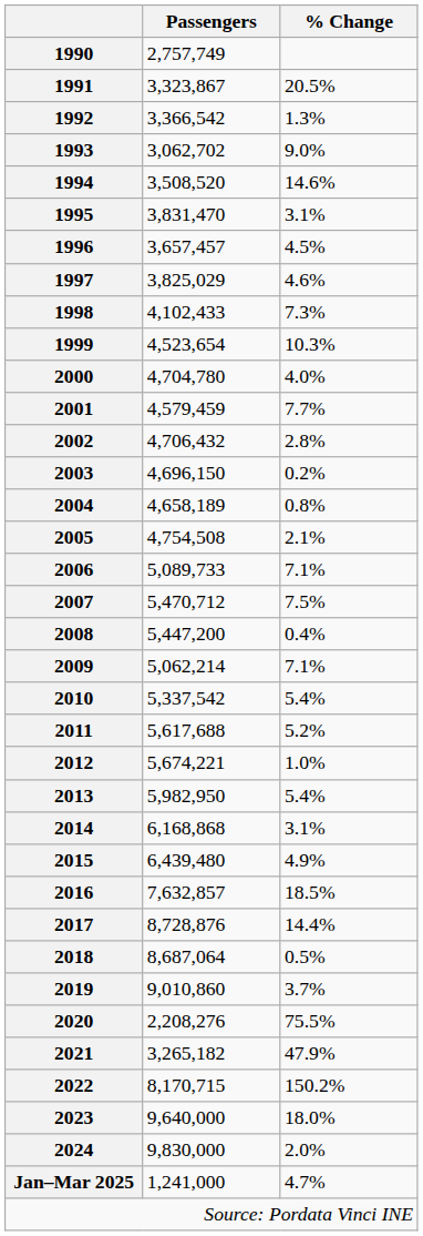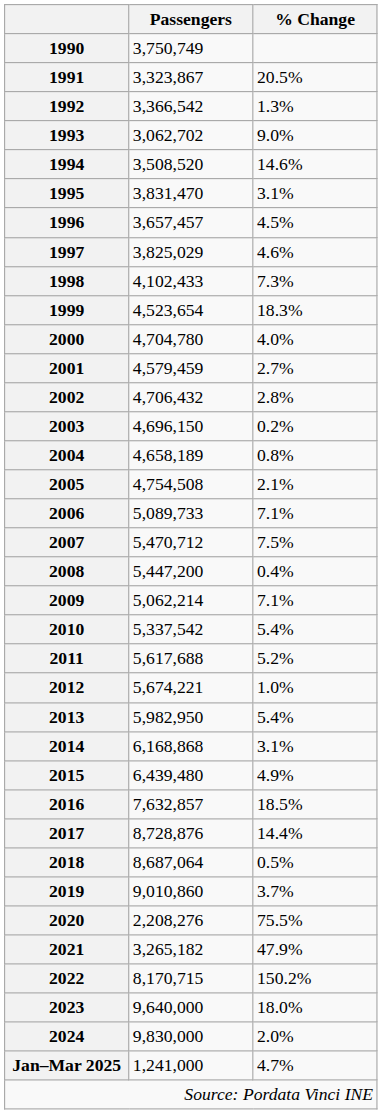 <table class="wikitable mw-collapsible mw-collapsed" style="font-size: 95%" width="align=">
 <tr valign="top">
 <th style="width:100px"></th>
 <th style="width:100px">Passengers</th>
 <th style="width:100px">% Change</th>
 </tr>
 <tr>
 <th>1990</th>
-<td>2,757,749</td>
+<td>3,750,749</td>
 <td></td>
 </tr>
 <tr>
 <th>1991</th>
 <td>3,323,867</td>
 <td> 20.5%</td>
 </tr>
 <tr>
 <th>1992</th>
 <td>3,366,542</td>
 <td> 1.3%</td>
 </tr>
 <tr>
 <th>1993</th>
 <td>3,062,702</td>
 <td> 9.0%</td>
 </tr>
 <tr>
 <th>1994</th>
 <td>3,508,520</td>
 <td> 14.6%</td>
 </tr>
 <tr>
 <th>1995</th>
 <td>3,831,470</td>
 <td> 3.1%</td>
 </tr>
 <tr>
 <th>1996</th>
 <td>3,657,457</td>
 <td> 4.5%</td>
 </tr>
 <tr>
 <th>1997</th>
 <td>3,825,029</td>
 <td> 4.6%</td>
 </tr>
 <tr>
 <th>1998</th>
 <td>4,102,433</td>
 <td> 7.3%</td>
 </tr>
 <tr>
 <th>1999</th>
 <td>4,523,654</td>
-<td> 10.3%</td>
+<td> 18.3%</td>
 </tr>
 <tr>
 <th>2000</th>
 <td>4,704,780</td>
 <td> 4.0%</td>
 </tr>
 <tr>
 <th>2001</th>
 <td>4,579,459</td>
-<td> 7.7%</td>
+<td> 2.7%</td>
 </tr>
 <tr>
 <th>2002</th>
 <td>4,706,432</td>
 <td> 2.8%</td>
 </tr>
 <tr>
 <th>2003</th>
 <td>4,696,150</td>
 <td> 0.2%</td>
 </tr>
 <tr>
 <th>2004</th>
 <td>4,658,189</td>
 <td> 0.8%</td>
 </tr>
 <tr>
 <th>2005</th>
 <td>4,754,508</td>
 <td> 2.1%</td>
 </tr>
 <tr>
 <th>2006</th>
 <td>5,089,733</td>
 <td> 7.1%</td>
 </tr>
 <tr>
 <th>2007</th>
 <td>5,470,712</td>
 <td> 7.5%</td>
 </tr>
 <tr>
 <th>2008</th>
 <td>5,447,200</td>
 <td> 0.4%</td>
 </tr>
 <tr>
 <th>2009</th>
 <td>5,062,214</td>
 <td> 7.1%</td>
 </tr>
 <tr>
 <th>2010</th>
 <td>5,337,542</td>
 <td> 5.4%</td>
 </tr>
 <tr>
 <th>2011</th>
 <td>5,617,688</td>
 <td> 5.2%</td>
 </tr>
 <tr>
 <th>2012</th>
 <td>5,674,221</td>
 <td> 1.0%</td>
 </tr>
 <tr>
 <th>2013</th>
 <td>5,982,950</td>
 <td> 5.4%</td>
 </tr>
 <tr>
 <th>2014</th>
 <td>6,168,868</td>
 <td> 3.1%</td>
 </tr>
 <tr>
 <th>2015</th>
 <td>6,439,480</td>
 <td> 4.9%</td>
 </tr>
 <tr>
 <th>2016</th>
 <td>7,632,857</td>
 <td> 18.5%</td>
 </tr>
 <tr>
 <th>2017</th>
 <td>8,728,876</td>
 <td> 14.4%</td>
 </tr>
 <tr>
 <th>2018</th>
 <td>8,687,064</td>
 <td> 0.5%</td>
 </tr>
 <tr>
 <th>2019</th>
 <td>9,010,860</td>
 <td> 3.7%</td>
 </tr>
 <tr>
 <th>2020</th>
 <td>2,208,276</td>
 <td> 75.5%</td>
 </tr>
 <tr>
 <th>2021</th>
 <td>3,265,182</td>
 <td> 47.9%</td>
 </tr>
 <tr>
 <th>2022</th>
 <td>8,170,715</td>
 <td> 150.2%</td>
 </tr>
 <tr>
 <th>2023</th>
 <td>9,640,000</td>
 <td> 18.0%</td>
 </tr>
 <tr>
 <th>2024</th>
 <td>9,830,000</td>
 <td> 2.0%</td>
 </tr>
 <tr>
 <th>Jan–Mar 2025</th>
 <td>1,241,000</td>
 <td> 4.7%</td>
 </tr>
 <tr>
 <td colspan="4" style="text-align:right;"><em>Source: Pordata</em> <em>Vinci</em> <em>INE</em></td>
 </tr>
 </table>
